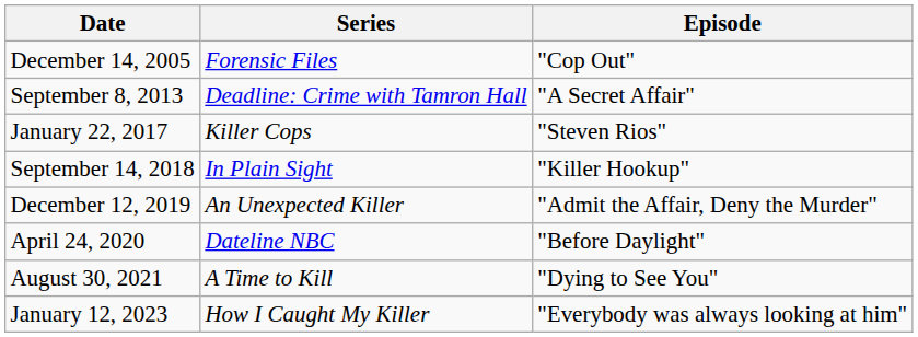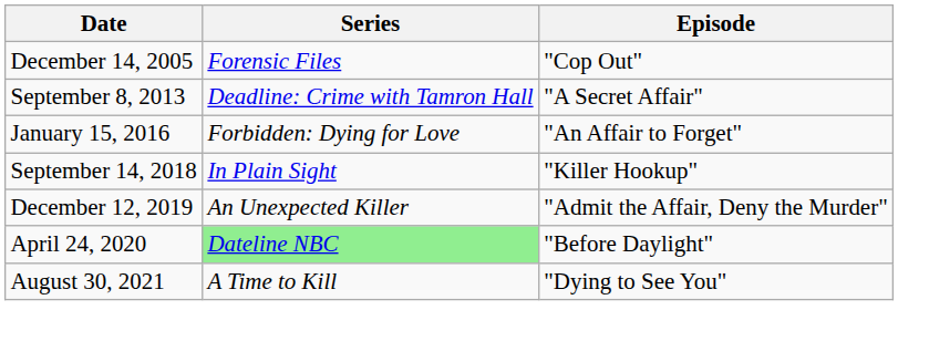 <table class="wikitable">
 <tr>
 <th>Date</th>
 <th>Series</th>
 <th>Episode</th>
 </tr>
 <tr>
 <td>December 14, 2005</td>
 <td><em><a href='#'>Forensic Files</a></em></td>
 <td>"Cop Out"</td>
 </tr>
 <tr>
 <td>September 8, 2013</td>
 <td><em><a href='#'>Deadline: Crime with Tamron Hall</a></em></td>
 <td>"A Secret Affair"</td>
 </tr>
 <tr>
-<td>January 22, 2017</td>
-<td><em>Killer Cops</em></td>
-<td>"Steven Rios"</td>
+<td>January 15, 2016</td>
+<td><em>Forbidden: Dying for Love</em></td>
+<td>"An Affair to Forget"</td>
 </tr>
 <tr>
 <td>September 14, 2018</td>
 <td><em><a href='#'>In Plain Sight</a></em></td>
 <td>"Killer Hookup"</td>
 </tr>
 <tr>
 <td>December 12, 2019</td>
 <td><em>An Unexpected Killer</em></td>
 <td>"Admit the Affair, Deny the Murder"</td>
 </tr>
 <tr>
 <td>April 24, 2020</td>
-<td><em><a href='#'>Dateline NBC</a></em></td>
+<td style="background: lightgreen;"><em><a href='#'>Dateline NBC</a></em></td>
 <td>"Before Daylight"</td>
 </tr>
 <tr>
 <td>August 30, 2021</td>
 <td><em>A Time to Kill</em></td>
 <td>"Dying to See You"</td>
 </tr>
-<tr>
-<td>January 12, 2023</td>
-<td><em>How I Caught My Killer</em></td>
-<td>"Everybody was always looking at him"</td>
-</tr>
 </table>
